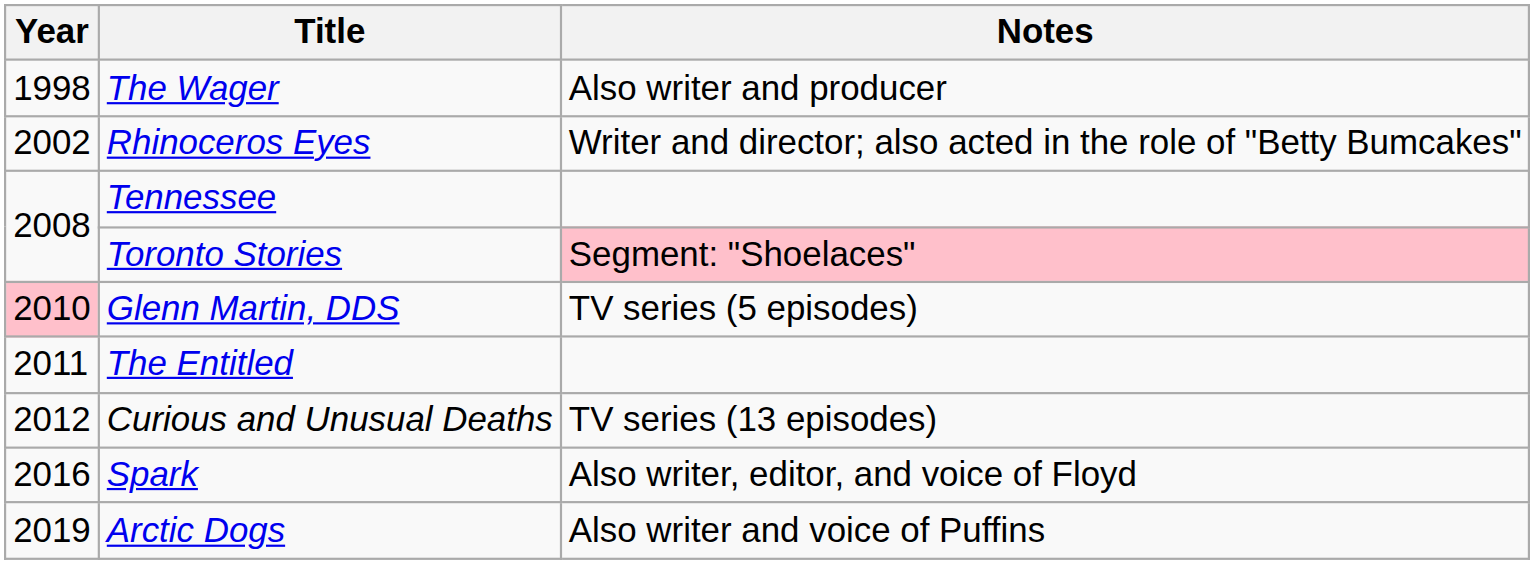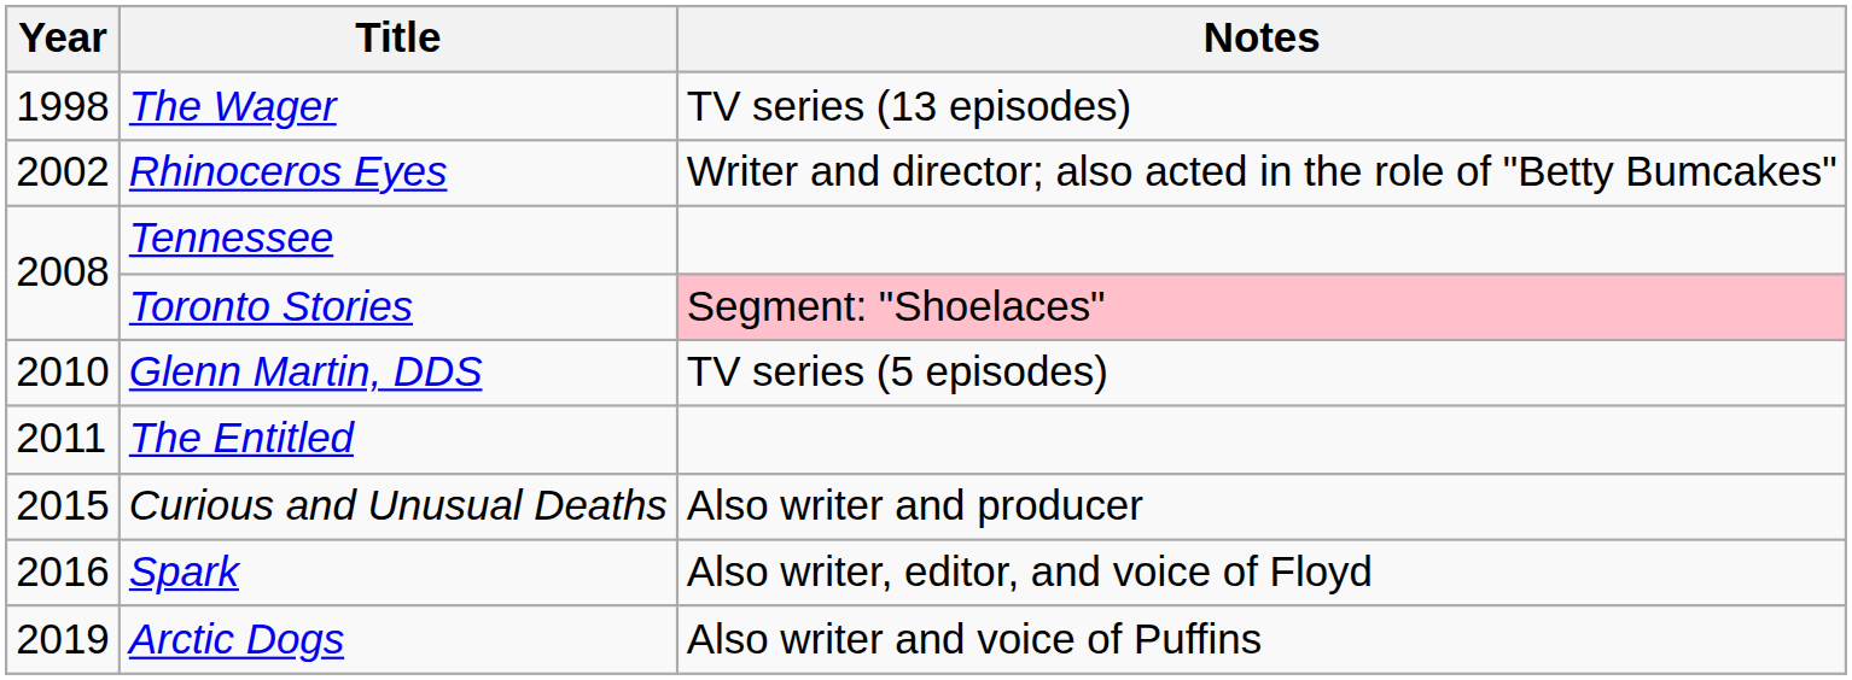 <table class="wikitable sortable">
 <tr>
 <th>Year</th>
 <th>Title</th>
 <th>Notes</th>
 </tr>
 <tr>
 <td>1998</td>
 <td><em><a href='#'>The Wager</a></em></td>
-<td>Also writer and producer</td>
+<td>TV series (13 episodes)</td>
 </tr>
 <tr>
 <td>2002</td>
 <td><em><a href='#'>Rhinoceros Eyes</a></em></td>
 <td>Writer and director; also acted in the role of "Betty Bumcakes"</td>
 </tr>
 <tr>
 <td rowspan="2">2008</td>
 <td><em><a href='#'>Tennessee</a></em></td>
 <td></td>
 </tr>
 <tr>
 <td><em><a href='#'>Toronto Stories</a></em></td>
 <td style="background: pink;">Segment: "Shoelaces"</td>
 </tr>
 <tr>
-<td style="background: pink;">2010</td>
+<td>2010</td>
 <td><em><a href='#'>Glenn Martin, DDS</a></em></td>
 <td>TV series (5 episodes)</td>
 </tr>
 <tr>
 <td>2011</td>
 <td><em><a href='#'>The Entitled</a></em></td>
 <td></td>
 </tr>
 <tr>
-<td>2012</td>
+<td>2015</td>
 <td><em>Curious and Unusual Deaths</em></td>
-<td>TV series (13 episodes)</td>
+<td>Also writer and producer</td>
 </tr>
 <tr>
 <td>2016</td>
 <td><em><a href='#'>Spark</a></em></td>
 <td>Also writer, editor, and voice of Floyd</td>
 </tr>
 <tr>
 <td>2019</td>
 <td><em><a href='#'>Arctic Dogs</a></em></td>
 <td>Also writer and voice of Puffins</td>
 </tr>
 </table>
